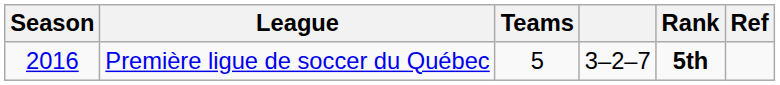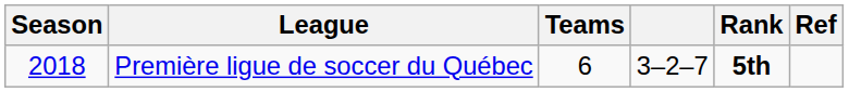 <table class="wikitable" style="text-align: center;">
 <tr>
 <th>Season</th>
 <th>League</th>
 <th>Teams</th>
 <th></th>
 <th>Rank</th>
 <th>Ref</th>
 </tr>
 <tr>
-<td><a href='#'>2016</a></td>
+<td><a href='#'>2018</a></td>
 <td rowspan="2"><a href='#'>Première ligue de soccer du Québec</a></td>
-<td>5</td>
+<td>6</td>
 <td>3–2–7</td>
 <td><strong>5th</strong></td>
 <td></td>
 </tr>
 </table>
